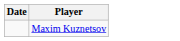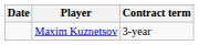 <table class="wikitable">
 <tr>
 <th>Date</th>
 <th>Player</th>
+<th>Contract term</th>
 </tr>
 <tr>
 <td></td>
 <td><a href='#'>Maxim Kuznetsov</a></td>
+<td>3-year</td>
 </tr>
 </table>
